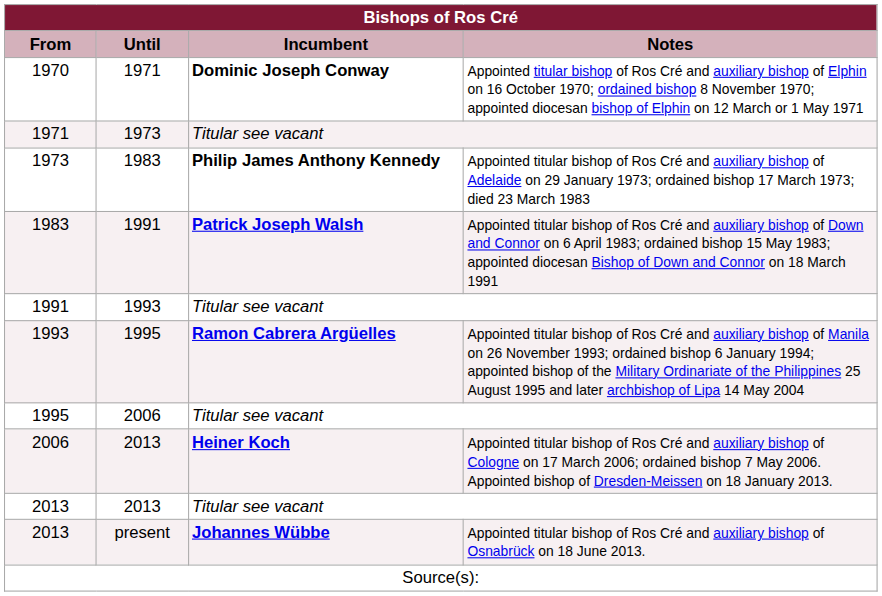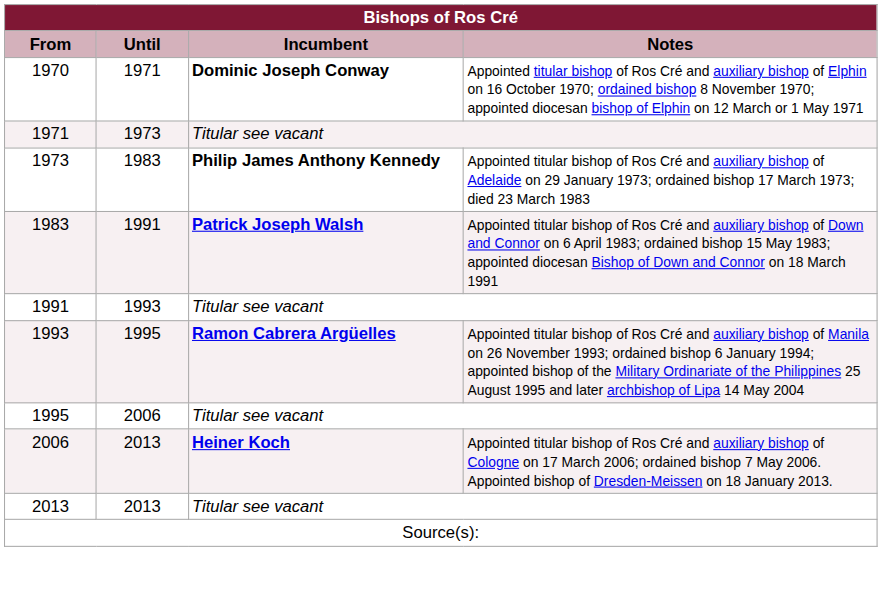 <table class="wikitable" style="width:95%;" border="1" cellpadding="2">
 <tr>
 <th colspan="4" style="background-color: #7F1734; color: white;">Bishops of Ros Cré</th>
 </tr>
 <tr valign=center>
 <th style="background-color: #D4B1BB" width="10%">From</th>
 <th style="background-color: #D4B1BB" width="10%">Until</th>
 <th style="background-color: #D4B1BB" width="30%">Incumbent</th>
 <th style="background-color: #D4B1BB" width="45%">Notes</th>
 </tr>
 <tr valign=top bgcolor="white">
 <td align=center>1970</td>
 <td align=center>1971</td>
 <td><strong>Dominic Joseph Conway</strong></td>
 <td><small>Appointed <a href='#'>titular bishop</a> of Ros Cré and <a href='#'>auxiliary bishop</a> of <a href='#'>Elphin</a> on 16 October 1970; <a href='#'>ordained bishop</a> 8 November 1970; appointed diocesan <a href='#'>bishop of Elphin</a> on 12 March or 1 May 1971</small></td>
 </tr>
 <tr valign=top bgcolor="#F7F0F2">
 <td align=center>1971</td>
 <td align=center>1973</td>
 <td colspan=2><em>Titular see vacant</em></td>
 </tr>
 <tr valign=top bgcolor="white">
 <td align=center>1973</td>
 <td align=center>1983</td>
 <td><strong>Philip James Anthony Kennedy</strong></td>
 <td><small>Appointed titular bishop of Ros Cré and <a href='#'>auxiliary bishop</a> of <a href='#'>Adelaide</a> on 29 January 1973; ordained bishop 17 March 1973; died 23 March 1983</small></td>
 </tr>
 <tr valign=top bgcolor="#F7F0F2">
 <td align=center>1983</td>
 <td align=center>1991</td>
 <td><strong><a href='#'>Patrick Joseph Walsh</a></strong></td>
 <td><small>Appointed titular bishop of Ros Cré and <a href='#'>auxiliary bishop</a> of <a href='#'>Down and Connor</a> on 6 April 1983; ordained bishop 15 May 1983; appointed diocesan <a href='#'>Bishop of Down and Connor</a> on 18 March 1991</small></td>
 </tr>
 <tr valign=top bgcolor="white">
 <td align=center>1991</td>
 <td align=center>1993</td>
 <td colspan=2><em>Titular see vacant</em></td>
 </tr>
 <tr valign=top bgcolor="#F7F0F2">
 <td align=center>1993</td>
 <td align=center>1995</td>
 <td><strong><a href='#'>Ramon Cabrera Argüelles</a></strong></td>
 <td><small>Appointed titular bishop of Ros Cré and <a href='#'>auxiliary bishop</a> of <a href='#'>Manila</a> on 26 November 1993; ordained bishop 6 January 1994; appointed bishop of the <a href='#'>Military Ordinariate of the Philippines</a> 25 August 1995 and later <a href='#'>archbishop of Lipa</a> 14 May 2004</small></td>
 </tr>
 <tr valign=top bgcolor="white">
 <td align=center>1995</td>
 <td align=center>2006</td>
 <td colspan=2><em>Titular see vacant</em></td>
 </tr>
 <tr valign=top bgcolor="#F7F0F2">
 <td align=center>2006</td>
 <td align=center>2013</td>
 <td><strong><a href='#'>Heiner Koch</a></strong></td>
 <td><small>Appointed titular bishop of Ros Cré and <a href='#'>auxiliary bishop</a> of <a href='#'>Cologne</a> on 17 March 2006; ordained bishop 7 May 2006. Appointed bishop of <a href='#'>Dresden-Meissen</a> on 18 January 2013.</small></td>
 </tr>
 <tr valign=top bgcolor="white">
 <td align=center>2013</td>
 <td align=center>2013</td>
 <td colspan=2><em>Titular see vacant</em></td>
 </tr>
-<tr valign=top bgcolor="#F7F0F2">
-<td align=center>2013</td>
-<td align=center>present</td>
-<td><strong><a href='#'>Johannes Wübbe</a></strong></td>
-<td><small>Appointed titular bishop of Ros Cré and <a href='#'>auxiliary bishop</a> of <a href='#'>Osnabrück</a> on 18 June 2013.</small></td>
-</tr>
 <tr valign=top bgcolor="white">
 <td align=center colspan="4">Source(s):</td>
 </tr>
 </table>
